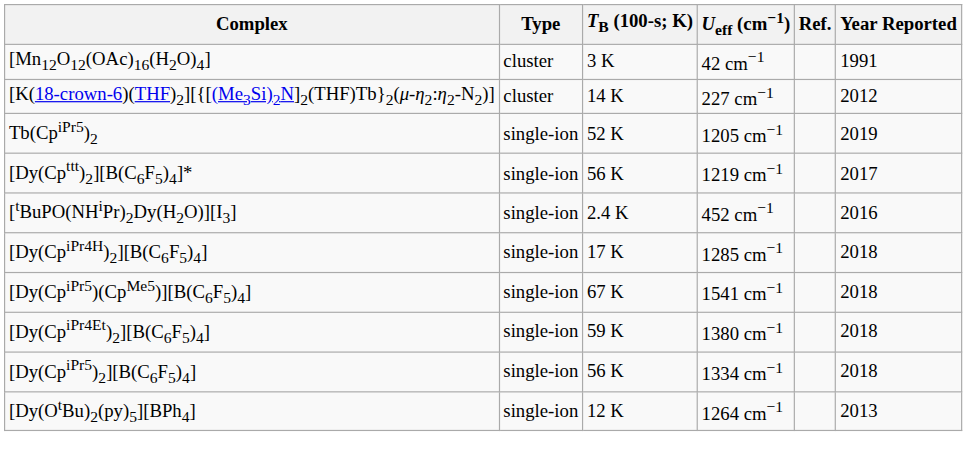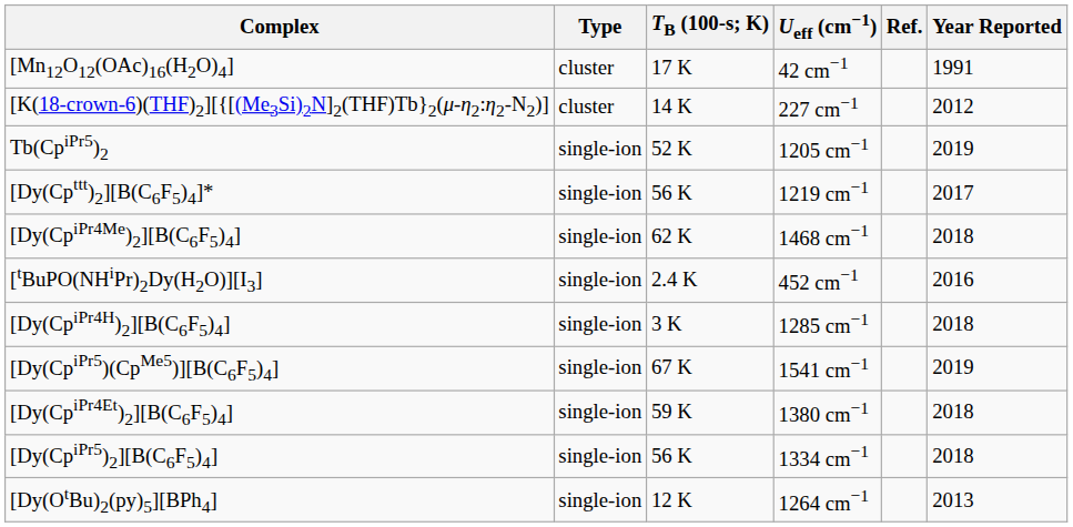 <table class="wikitable sortable">
 <tr>
 <th>Complex</th>
 <th>Type</th>
 <th><em>T</em><sub>B</sub> (100-s; K)</th>
 <th><em>U</em><sub>eff</sub> (cm<sup>−1</sup>)</th>
 <th>Ref.</th>
 <th>Year Reported</th>
 </tr>
 <tr>
 <td>[Mn<sub>12</sub>O<sub>12</sub>(OAc)<sub>16</sub>(H<sub>2</sub>O)<sub>4</sub>]</td>
 <td>cluster</td>
-<td>3 K</td>
+<td>17 K</td>
 <td>42 cm<sup>−1</sup></td>
 <td></td>
 <td>1991</td>
 </tr>
 <tr>
 <td>[K(<a href='#'>18-crown-6</a>)(<a href='#'>THF</a>)<sub>2</sub>][{[<a href='#'>(Me<sub>3</sub>Si)<sub>2</sub>N</a>]<sub>2</sub>(THF)Tb}<sub>2</sub>(<em>μ</em>-<em>η</em><sub>2</sub>:<em>η</em><sub>2</sub>-N<sub>2</sub>)]</td>
 <td>cluster</td>
 <td>14 K</td>
 <td>227 cm<sup>−1</sup></td>
 <td></td>
 <td>2012</td>
 </tr>
 <tr>
 <td>Tb(Cp<sup>iPr5</sup>)<sub>2</sub></td>
 <td>single-ion</td>
 <td>52 K</td>
 <td>1205 cm<sup>−1</sup></td>
 <td></td>
 <td>2019</td>
 </tr>
 <tr>
 <td>[Dy(Cp<sup>ttt</sup>)<sub>2</sub>][B(C<sub>6</sub>F<sub>5</sub>)<sub>4</sub>]*</td>
 <td>single-ion</td>
 <td>56 K</td>
 <td>1219 cm<sup>−1</sup></td>
 <td></td>
 <td>2017</td>
 </tr>
 <tr>
+<td>[Dy(Cp<sup>iPr4Me</sup>)<sub>2</sub>][B(C<sub>6</sub>F<sub>5</sub>)<sub>4</sub>]</td>
+<td>single-ion</td>
+<td>62 K</td>
+<td>1468 cm<sup>−1</sup></td>
+<td></td>
+<td>2018</td>
+</tr>
+<tr>
 <td>[<sup>t</sup>BuPO(NH<sup>i</sup>Pr)<sub>2</sub>Dy(H<sub>2</sub>O)][I<sub>3</sub>]</td>
 <td>single-ion</td>
 <td>2.4 K</td>
 <td>452 cm<sup>−1</sup></td>
 <td></td>
 <td>2016</td>
 </tr>
 <tr>
 <td>[Dy(Cp<sup>iPr4H</sup>)<sub>2</sub>][B(C<sub>6</sub>F<sub>5</sub>)<sub>4</sub>]</td>
 <td>single-ion</td>
-<td>17 K</td>
+<td>3 K</td>
 <td>1285 cm<sup>−1</sup></td>
 <td></td>
 <td>2018</td>
 </tr>
 <tr>
 <td>[Dy(Cp<sup>iPr5</sup>)(Cp<sup>Me5</sup>)][B(C<sub>6</sub>F<sub>5</sub>)<sub>4</sub>]</td>
 <td>single-ion</td>
 <td>67 K</td>
 <td>1541 cm<sup>−1</sup></td>
 <td></td>
-<td>2018</td>
+<td>2019</td>
 </tr>
 <tr>
 <td>[Dy(Cp<sup>iPr4Et</sup>)<sub>2</sub>][B(C<sub>6</sub>F<sub>5</sub>)<sub>4</sub>]</td>
 <td>single-ion</td>
 <td>59 K</td>
 <td>1380 cm<sup>−1</sup></td>
 <td></td>
 <td>2018</td>
 </tr>
 <tr>
 <td>[Dy(Cp<sup>iPr5</sup>)<sub>2</sub>][B(C<sub>6</sub>F<sub>5</sub>)<sub>4</sub>]</td>
 <td>single-ion</td>
 <td>56 K</td>
 <td>1334 cm<sup>−1</sup></td>
 <td></td>
 <td>2018</td>
 </tr>
 <tr>
 <td>[Dy(O<sup>t</sup>Bu)<sub>2</sub>(py)<sub>5</sub>][BPh<sub>4</sub>]</td>
 <td>single-ion</td>
 <td>12 K</td>
 <td>1264 cm<sup>−1</sup></td>
 <td></td>
 <td>2013</td>
 </tr>
 </table>
